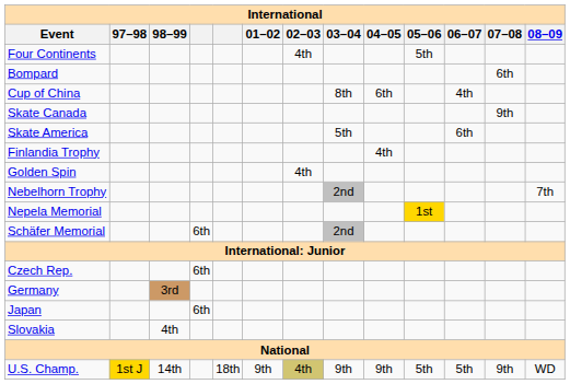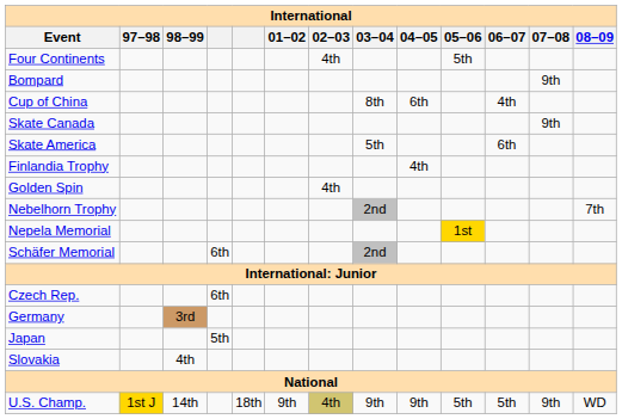 <table class="wikitable" style="text-align:center">
 <tr>
 <th colspan="13" style="background-color: #ffdead; " align="center">International</th>
 </tr>
 <tr>
 <th>Event</th>
 <th>97–98</th>
 <th>98–99</th>
 <th></th>
 <th></th>
 <th>01–02</th>
 <th>02–03</th>
 <th>03–04</th>
 <th>04–05</th>
 <th>05–06</th>
 <th>06–07</th>
 <th>07–08</th>
 <th><a href='#'>08–09</a></th>
 </tr>
 <tr>
 <td align=left><a href='#'>Four Continents</a></td>
 <td></td>
 <td></td>
 <td></td>
 <td></td>
 <td></td>
 <td>4th</td>
 <td></td>
 <td></td>
 <td>5th</td>
 <td></td>
 <td></td>
 <td></td>
 </tr>
 <tr>
 <td align=left> <a href='#'>Bompard</a></td>
 <td></td>
 <td></td>
 <td></td>
 <td></td>
 <td></td>
 <td></td>
 <td></td>
 <td></td>
 <td></td>
 <td></td>
-<td>6th</td>
+<td>9th</td>
 <td></td>
 </tr>
 <tr>
 <td align=left> <a href='#'>Cup of China</a></td>
 <td></td>
 <td></td>
 <td></td>
 <td></td>
 <td></td>
 <td></td>
 <td>8th</td>
 <td>6th</td>
 <td></td>
 <td>4th</td>
 <td></td>
 <td></td>
 </tr>
 <tr>
 <td align=left> <a href='#'>Skate Canada</a></td>
 <td></td>
 <td></td>
 <td></td>
 <td></td>
 <td></td>
 <td></td>
 <td></td>
 <td></td>
 <td></td>
 <td></td>
 <td>9th</td>
 <td></td>
 </tr>
 <tr>
 <td align=left> <a href='#'>Skate America</a></td>
 <td></td>
 <td></td>
 <td></td>
 <td></td>
 <td></td>
 <td></td>
 <td>5th</td>
 <td></td>
 <td></td>
 <td>6th</td>
 <td></td>
 <td></td>
 </tr>
 <tr>
 <td align=left><a href='#'>Finlandia Trophy</a></td>
 <td></td>
 <td></td>
 <td></td>
 <td></td>
 <td></td>
 <td></td>
 <td></td>
 <td>4th</td>
 <td></td>
 <td></td>
 <td></td>
 <td></td>
 </tr>
 <tr>
 <td align=left><a href='#'>Golden Spin</a></td>
 <td></td>
 <td></td>
 <td></td>
 <td></td>
 <td></td>
 <td>4th</td>
 <td></td>
 <td></td>
 <td></td>
 <td></td>
 <td></td>
 <td></td>
 </tr>
 <tr>
 <td align=left><a href='#'>Nebelhorn Trophy</a></td>
 <td></td>
 <td></td>
 <td></td>
 <td></td>
 <td></td>
 <td></td>
 <td bgcolor=silver>2nd</td>
 <td></td>
 <td></td>
 <td></td>
 <td></td>
 <td>7th</td>
 </tr>
 <tr>
 <td align=left><a href='#'>Nepela Memorial</a></td>
 <td></td>
 <td></td>
 <td></td>
 <td></td>
 <td></td>
 <td></td>
 <td></td>
 <td></td>
 <td bgcolor=gold>1st</td>
 <td></td>
 <td></td>
 <td></td>
 </tr>
 <tr>
 <td align=left><a href='#'>Schäfer Memorial</a></td>
 <td></td>
 <td></td>
 <td>6th</td>
 <td></td>
 <td></td>
 <td></td>
 <td bgcolor=silver>2nd</td>
 <td></td>
 <td></td>
 <td></td>
 <td></td>
 <td></td>
 </tr>
 <tr>
 <th colspan="13" style="background-color: #ffdead; " align="center">International: Junior</th>
 </tr>
 <tr>
 <td align=left> <a href='#'>Czech Rep.</a></td>
 <td></td>
 <td></td>
 <td>6th</td>
 <td></td>
 <td></td>
 <td></td>
 <td></td>
 <td></td>
 <td></td>
 <td></td>
 <td></td>
 <td></td>
 </tr>
 <tr>
 <td align=left> <a href='#'>Germany</a></td>
 <td></td>
 <td bgcolor=cc9966>3rd</td>
 <td></td>
 <td></td>
 <td></td>
 <td></td>
 <td></td>
 <td></td>
 <td></td>
 <td></td>
 <td></td>
 <td></td>
 </tr>
 <tr>
 <td align=left> <a href='#'>Japan</a></td>
 <td></td>
 <td></td>
-<td>6th</td>
+<td>5th</td>
 <td></td>
 <td></td>
 <td></td>
 <td></td>
 <td></td>
 <td></td>
 <td></td>
 <td></td>
 <td></td>
 </tr>
 <tr>
 <td align=left> <a href='#'>Slovakia</a></td>
 <td></td>
 <td>4th</td>
 <td></td>
 <td></td>
 <td></td>
 <td></td>
 <td></td>
 <td></td>
 <td></td>
 <td></td>
 <td></td>
 <td></td>
 </tr>
 <tr>
 <th colspan="13" style="background-color: #ffdead; " align="center">National</th>
 </tr>
 <tr>
 <td align=left><a href='#'>U.S. Champ.</a></td>
 <td bgcolor="gold">1st J</td>
 <td>14th</td>
 <td></td>
 <td>18th</td>
 <td>9th</td>
 <td bgcolor=d1c571>4th</td>
 <td>9th</td>
 <td>9th</td>
 <td>5th</td>
 <td>5th</td>
 <td>9th</td>
 <td>WD</td>
 </tr>
 </table>
